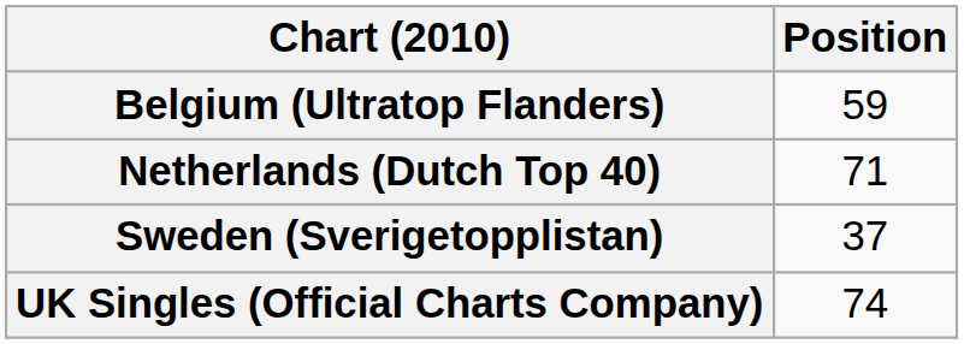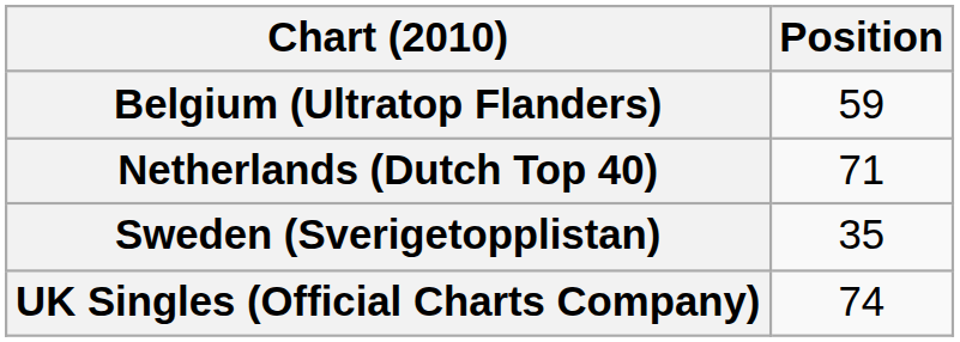 <table class="wikitable sortable plainrowheaders" style="text-align:center">
 <tr>
 <th scope="col">Chart (2010)</th>
 <th scope="col">Position</th>
 </tr>
 <tr>
 <th scope="row">Belgium (Ultratop Flanders)</th>
 <td>59</td>
 </tr>
 <tr>
 <th scope="row">Netherlands (Dutch Top 40)</th>
 <td>71</td>
 </tr>
 <tr>
 <th scope="row">Sweden (Sverigetopplistan)</th>
-<td>37</td>
+<td>35</td>
 </tr>
 <tr>
 <th scope="row">UK Singles (Official Charts Company)</th>
 <td>74</td>
 </tr>
 </table>
